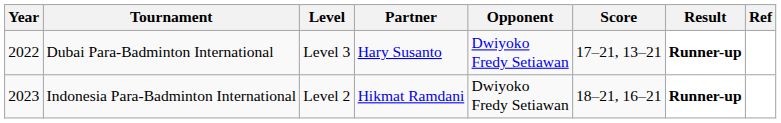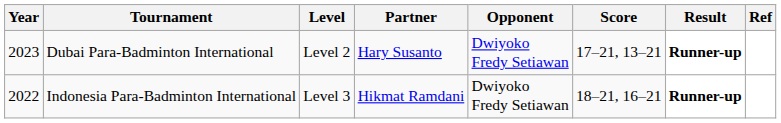 <table class="sortable wikitable" style="font-size: 90%;">
 <tr>
 <th>Year</th>
 <th>Tournament</th>
 <th>Level</th>
 <th>Partner</th>
 <th>Opponent</th>
 <th>Score</th>
 <th>Result</th>
 <th>Ref</th>
 </tr>
 <tr>
-<td align="center">2022</td>
+<td align="center">2023</td>
 <td align="left">Dubai Para-Badminton International</td>
-<td align="left">Level 3</td>
+<td align="left">Level 2</td>
 <td align="left"> <a href='#'>Hary Susanto</a></td>
 <td align="left"> <a href='#'>Dwiyoko</a><br> <a href='#'>Fredy Setiawan</a></td>
 <td align="left">17–21, 13–21</td>
 <td style="text-align:left; background:white"> <strong>Runner-up</strong></td>
 <td style="text-align:center; background:white"></td>
 </tr>
 <tr>
-<td align="center">2023</td>
+<td align="center">2022</td>
 <td align="left">Indonesia Para-Badminton International</td>
-<td align="left">Level 2</td>
+<td align="left">Level 3</td>
 <td align="left"> <a href='#'>Hikmat Ramdani</a></td>
 <td align="left"> Dwiyoko<br> Fredy Setiawan</td>
 <td align="left">18–21, 16–21</td>
 <td style="text-align:left; background:white"> <strong>Runner-up</strong></td>
 <td style="text-align:center; background:white"></td>
 </tr>
 </table>
